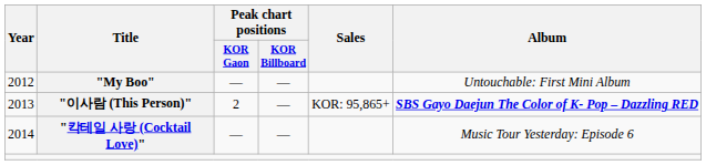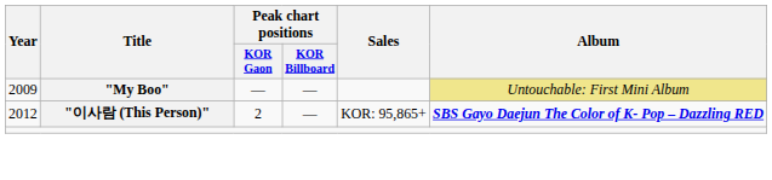 <table class="wikitable plainrowheaders" style="text-align:center">
 <tr>
 <th scope="col" rowspan="2">Year</th>
 <th scope="col" rowspan="2" style="width:13em">Title</th>
 <th scope="col" colspan="2">Peak chart positions</th>
 <th scope="col" rowspan="2">Sales</th>
 <th scope="col" rowspan="2">Album</th>
 </tr>
 <tr>
 <th scope="col" style="width:3.5em;font-size:85%"><a href='#'>KOR<br>Gaon</a><br></th>
 <th scope="col" style="width:3.5em;font-size:85%"><a href='#'>KOR<br>Billboard</a><br></th>
 </tr>
 <tr>
-<td>2012</td>
+<td>2009</td>
 <th scope="row">"My Boo" </th>
 <td>—</td>
 <td>—</td>
 <td></td>
-<td rowspan="1"><em>Untouchable: First Mini Album</em></td>
+<td rowspan="1" style="background: khaki;"><em>Untouchable: First Mini Album</em></td>
 </tr>
 <tr>
-<td rowspan="1">2013</td>
+<td rowspan="1">2012</td>
 <th scope="row">"이사람 (This Person)" </th>
 <td>2</td>
 <td>—</td>
 <td>KOR: 95,865+</td>
 <td><strong><em><a href='#'>SBS Gayo Daejun The Color of K- Pop – Dazzling RED</a></em></strong></td>
 </tr>
 <tr>
-<td>2014</td>
-<th scope="row">"<a href='#'>칵테일 사랑 (Cocktail Love)</a>" </th>
-<td>—</td>
-<td>—</td>
-<td></td>
-<td><em>Music Tour Yesterday: Episode 6</em></td>
-</tr>
-<tr>
 <td colspan="6"></td>
 </tr>
 </table>
